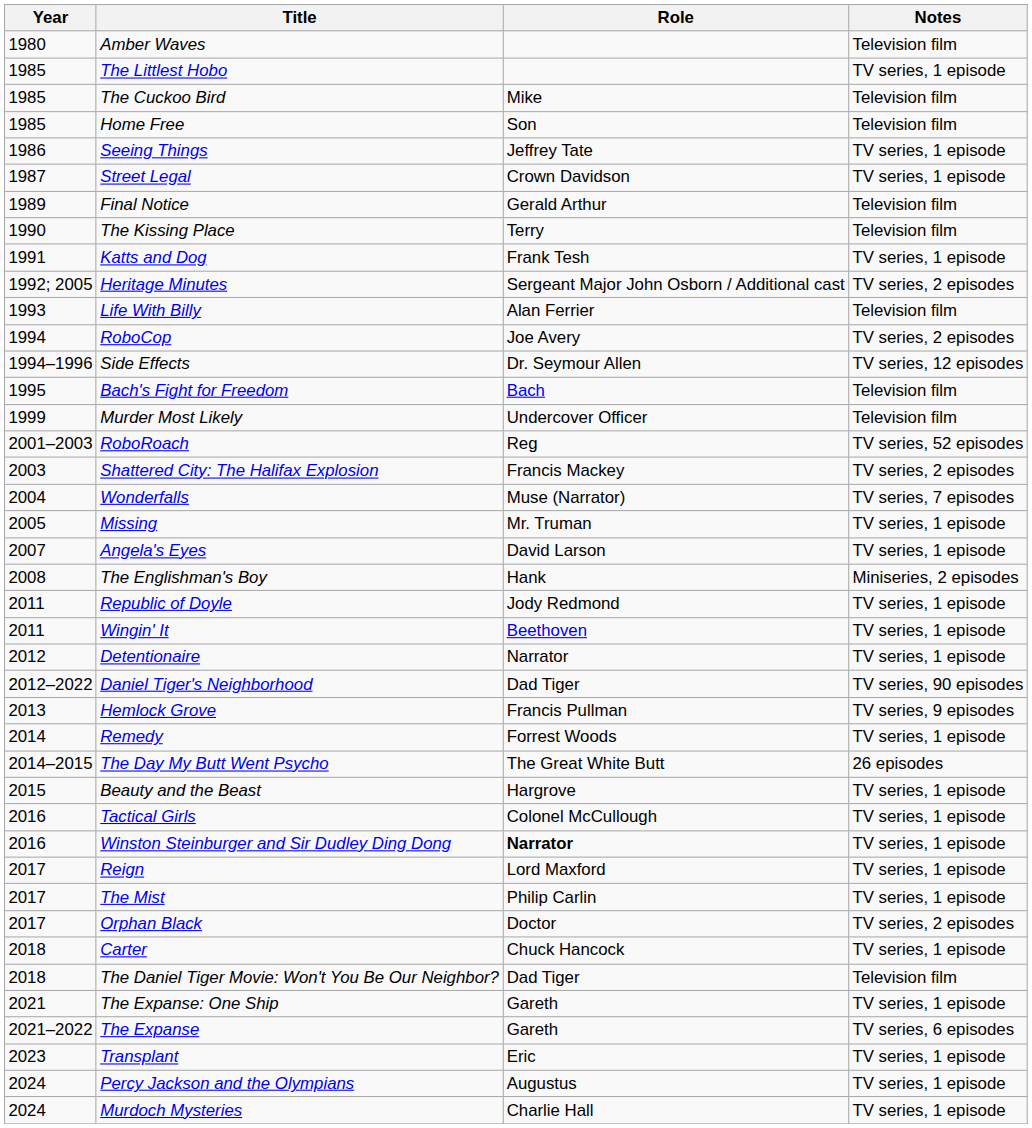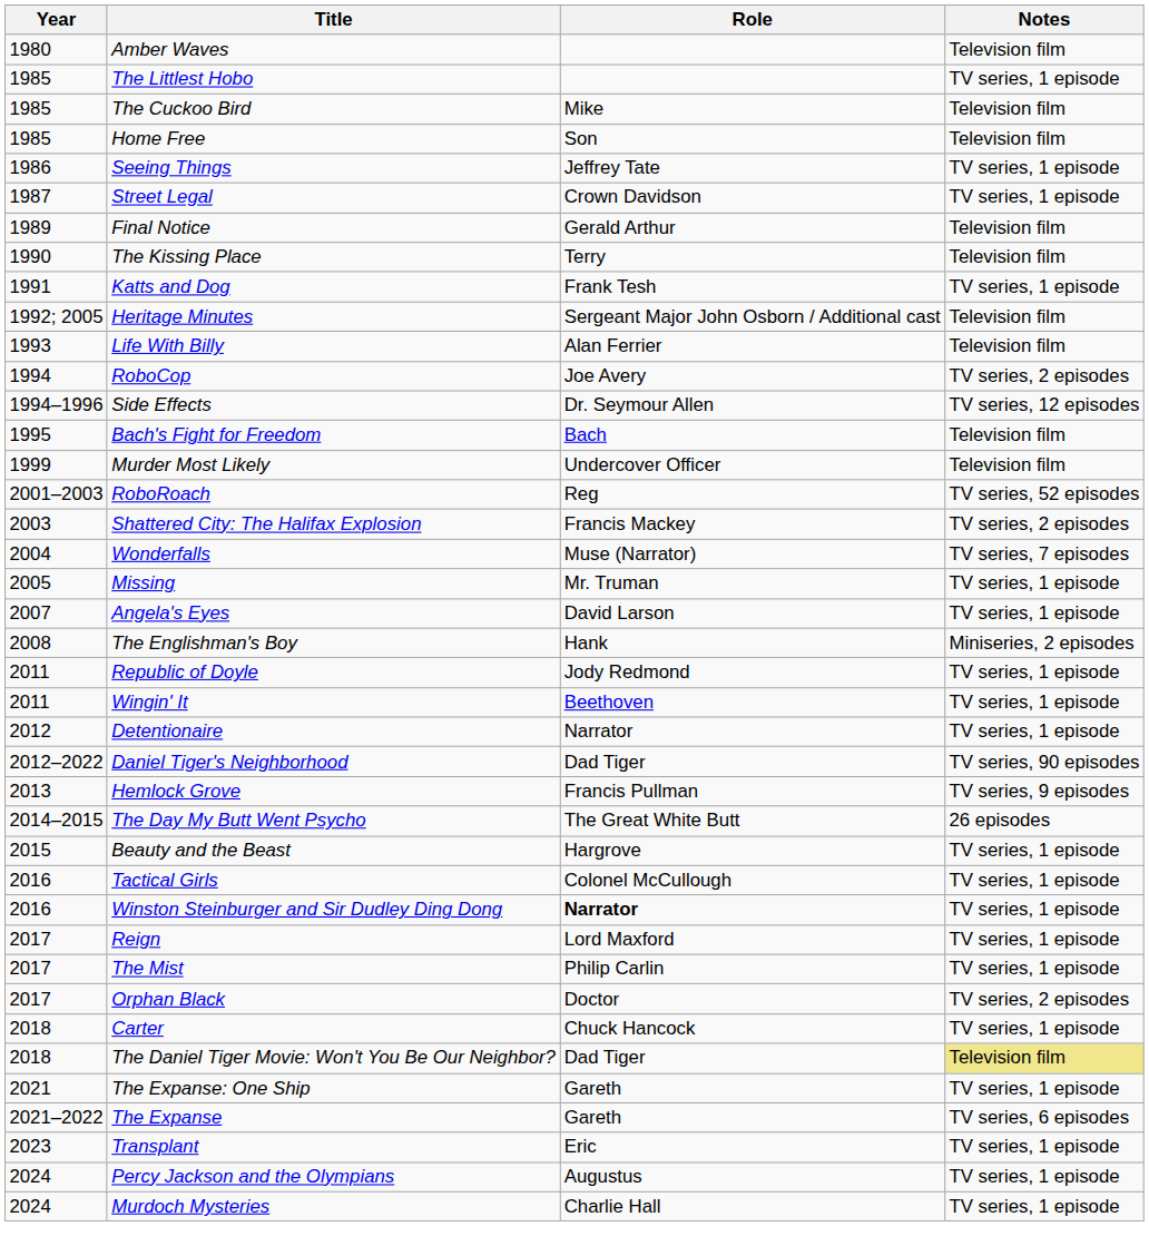 <table class="wikitable sortable">
 <tr>
 <th>Year</th>
 <th>Title</th>
 <th>Role</th>
 <th class="unsortable">Notes</th>
 </tr>
 <tr>
 <td>1980</td>
 <td><em>Amber Waves</em></td>
 <td></td>
 <td>Television film</td>
 </tr>
 <tr>
 <td>1985</td>
 <td><em><a href='#'>The Littlest Hobo</a></em></td>
 <td></td>
 <td>TV series, 1 episode</td>
 </tr>
 <tr>
 <td>1985</td>
 <td><em>The Cuckoo Bird</em></td>
 <td>Mike</td>
 <td>Television film</td>
 </tr>
 <tr>
 <td>1985</td>
 <td><em>Home Free</em></td>
 <td>Son</td>
 <td>Television film</td>
 </tr>
 <tr>
 <td>1986</td>
 <td><em><a href='#'>Seeing Things</a></em></td>
 <td>Jeffrey Tate</td>
 <td>TV series, 1 episode</td>
 </tr>
 <tr>
 <td>1987</td>
 <td><em><a href='#'>Street Legal</a></em></td>
 <td>Crown Davidson</td>
 <td>TV series, 1 episode</td>
 </tr>
 <tr>
 <td>1989</td>
 <td><em>Final Notice</em></td>
 <td>Gerald Arthur</td>
 <td>Television film</td>
 </tr>
 <tr>
 <td>1990</td>
 <td><em>The Kissing Place</em></td>
 <td>Terry</td>
 <td>Television film</td>
 </tr>
 <tr>
 <td>1991</td>
 <td><em><a href='#'>Katts and Dog</a></em></td>
 <td>Frank Tesh</td>
 <td>TV series, 1 episode</td>
 </tr>
 <tr>
 <td>1992; 2005</td>
 <td><em><a href='#'>Heritage Minutes</a></em></td>
 <td>Sergeant  Major John Osborn / Additional cast</td>
-<td>TV series, 2 episodes</td>
+<td>Television film</td>
 </tr>
 <tr>
 <td>1993</td>
 <td><em><a href='#'>Life With Billy</a></em></td>
 <td>Alan Ferrier</td>
 <td>Television film</td>
 </tr>
 <tr>
 <td>1994</td>
 <td><em><a href='#'>RoboCop</a></em></td>
 <td>Joe Avery</td>
 <td>TV series, 2 episodes</td>
 </tr>
 <tr>
 <td>1994–1996</td>
 <td><em>Side Effects</em></td>
 <td>Dr. Seymour Allen</td>
 <td>TV series, 12 episodes</td>
 </tr>
 <tr>
 <td>1995</td>
 <td><em><a href='#'>Bach's Fight for Freedom</a></em></td>
 <td><a href='#'>Bach</a></td>
 <td>Television film</td>
 </tr>
 <tr>
 <td>1999</td>
 <td><em>Murder Most Likely</em></td>
 <td>Undercover Officer</td>
 <td>Television film</td>
 </tr>
 <tr>
 <td>2001–2003</td>
 <td><em><a href='#'>RoboRoach</a></em></td>
 <td>Reg</td>
 <td>TV series, 52 episodes</td>
 </tr>
 <tr>
 <td>2003</td>
 <td><em><a href='#'>Shattered City: The Halifax Explosion</a></em></td>
 <td>Francis Mackey</td>
 <td>TV series, 2 episodes</td>
 </tr>
 <tr>
 <td>2004</td>
 <td><em><a href='#'>Wonderfalls</a></em></td>
 <td>Muse (Narrator)</td>
 <td>TV series, 7 episodes</td>
 </tr>
 <tr>
 <td>2005</td>
 <td><em><a href='#'>Missing</a></em></td>
 <td>Mr. Truman</td>
 <td>TV series, 1 episode</td>
 </tr>
 <tr>
 <td>2007</td>
 <td><em><a href='#'>Angela's Eyes</a></em></td>
 <td>David Larson</td>
 <td>TV series, 1 episode</td>
 </tr>
 <tr>
 <td>2008</td>
 <td><em>The Englishman's Boy</em></td>
 <td>Hank</td>
 <td>Miniseries, 2 episodes</td>
 </tr>
 <tr>
 <td>2011</td>
 <td><em><a href='#'>Republic of Doyle</a></em></td>
 <td>Jody Redmond</td>
 <td>TV series, 1 episode</td>
 </tr>
 <tr>
 <td>2011</td>
 <td><em><a href='#'>Wingin' It</a></em></td>
 <td><a href='#'>Beethoven</a></td>
 <td>TV series, 1 episode</td>
 </tr>
 <tr>
 <td>2012</td>
 <td><em><a href='#'>Detentionaire</a></em></td>
 <td>Narrator</td>
 <td>TV series, 1 episode</td>
 </tr>
 <tr>
 <td>2012–2022</td>
 <td><em><a href='#'>Daniel Tiger's Neighborhood</a></em></td>
 <td>Dad Tiger</td>
 <td>TV series, 90 episodes</td>
 </tr>
 <tr>
 <td>2013</td>
 <td><em><a href='#'>Hemlock Grove</a></em></td>
 <td>Francis Pullman</td>
 <td>TV series, 9 episodes</td>
 </tr>
 <tr>
-<td>2014</td>
-<td><em><a href='#'>Remedy</a></em></td>
-<td>Forrest Woods</td>
-<td>TV series, 1 episode</td>
-</tr>
-<tr>
 <td>2014–2015</td>
 <td><em><a href='#'>The Day My Butt Went Psycho</a></em></td>
 <td>The Great White Butt</td>
 <td>26 episodes</td>
 </tr>
 <tr>
 <td>2015</td>
 <td><em>Beauty and the Beast</em></td>
 <td>Hargrove</td>
 <td>TV series, 1 episode</td>
 </tr>
 <tr>
 <td>2016</td>
 <td><em><a href='#'>Tactical Girls</a></em></td>
 <td>Colonel McCullough</td>
 <td>TV series, 1 episode</td>
 </tr>
 <tr>
 <td>2016</td>
 <td><em><a href='#'>Winston Steinburger and Sir Dudley Ding Dong</a></em></td>
 <td><strong>Narrator</strong></td>
 <td>TV series, 1 episode</td>
 </tr>
 <tr>
 <td>2017</td>
 <td><em><a href='#'>Reign</a></em></td>
 <td>Lord Maxford</td>
 <td>TV series, 1 episode</td>
 </tr>
 <tr>
 <td>2017</td>
 <td><em><a href='#'>The Mist</a></em></td>
 <td>Philip Carlin</td>
 <td>TV series, 1 episode</td>
 </tr>
 <tr>
 <td>2017</td>
 <td><em><a href='#'>Orphan Black</a></em></td>
 <td>Doctor</td>
 <td>TV series, 2 episodes</td>
 </tr>
 <tr>
 <td>2018</td>
 <td><em><a href='#'>Carter</a></em></td>
 <td>Chuck Hancock</td>
 <td>TV series, 1 episode</td>
 </tr>
 <tr>
 <td>2018</td>
 <td><em>The Daniel Tiger Movie: Won't You Be Our Neighbor?</em></td>
 <td>Dad Tiger</td>
-<td>Television film</td>
+<td style="background: khaki;">Television film</td>
 </tr>
 <tr>
 <td>2021</td>
 <td><em>The Expanse: One Ship</em></td>
 <td>Gareth</td>
 <td>TV series, 1 episode</td>
 </tr>
 <tr>
 <td>2021–2022</td>
 <td><em><a href='#'>The Expanse</a></em></td>
 <td>Gareth</td>
 <td>TV series, 6 episodes</td>
 </tr>
 <tr>
 <td>2023</td>
 <td><em><a href='#'>Transplant</a></em></td>
 <td>Eric</td>
 <td>TV series, 1 episode</td>
 </tr>
 <tr>
 <td>2024</td>
 <td><em><a href='#'>Percy Jackson and the Olympians</a></em></td>
 <td>Augustus</td>
 <td>TV series, 1 episode</td>
 </tr>
 <tr>
 <td>2024</td>
 <td><em><a href='#'>Murdoch Mysteries</a></em></td>
 <td>Charlie Hall</td>
 <td>TV series, 1 episode</td>
 </tr>
 </table>
